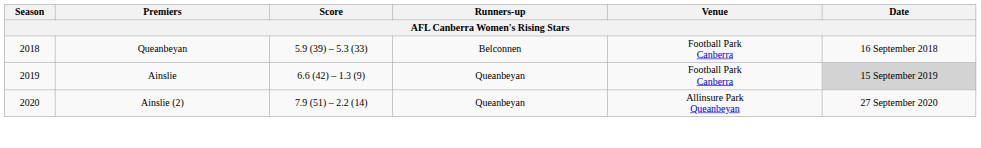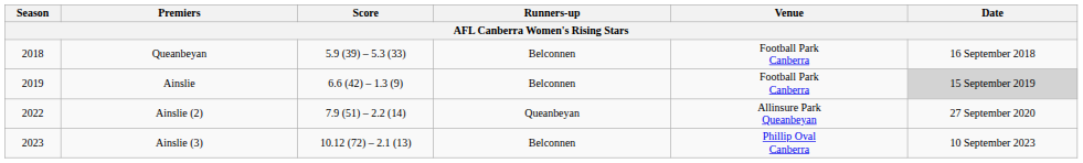 <table class="wikitable sortable" style="text-align:center;">
 <tr>
 <th width="3%">Season</th>
 <th width="14%">Premiers</th>
 <th width="8%">Score</th>
 <th width="14%">Runners-up</th>
 <th width="14%">Venue</th>
 <th width="10%">Date</th>
 </tr>
 <tr>
 <th colspan="6">AFL Canberra Women's Rising Stars</th>
 </tr>
 <tr>
 <td>2018</td>
 <td> Queanbeyan</td>
 <td>5.9 (39) – 5.3 (33)</td>
 <td> Belconnen</td>
 <td>Football Park<br><a href='#'>Canberra</a></td>
 <td>16 September 2018</td>
 </tr>
 <tr>
 <td>2019</td>
 <td> Ainslie</td>
 <td>6.6 (42) – 1.3 (9)</td>
-<td> Queanbeyan</td>
+<td> Belconnen</td>
 <td>Football Park<br><a href='#'>Canberra</a></td>
 <td style="background: lightgrey;">15 September 2019</td>
 </tr>
 <tr>
-<td>2020</td>
+<td>2022</td>
 <td> Ainslie (2)</td>
 <td>7.9 (51) – 2.2 (14)</td>
 <td> Queanbeyan</td>
 <td>Allinsure Park<br><a href='#'>Queanbeyan</a></td>
 <td>27 September 2020</td>
 </tr>
+<tr>
+<td>2023</td>
+<td> Ainslie (3)</td>
+<td>10.12 (72) – 2.1 (13)</td>
+<td> Belconnen</td>
+<td><a href='#'>Phillip Oval</a><br><a href='#'>Canberra</a></td>
+<td>10 September 2023</td>
+</tr>
 </table>
